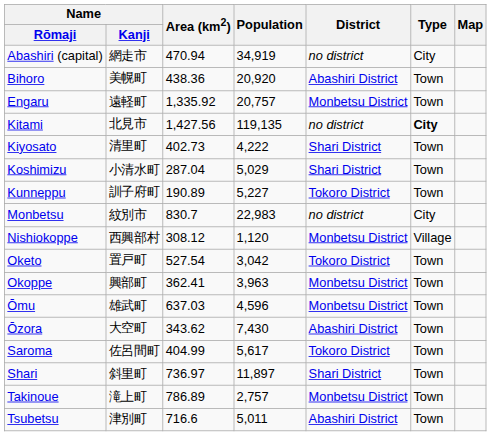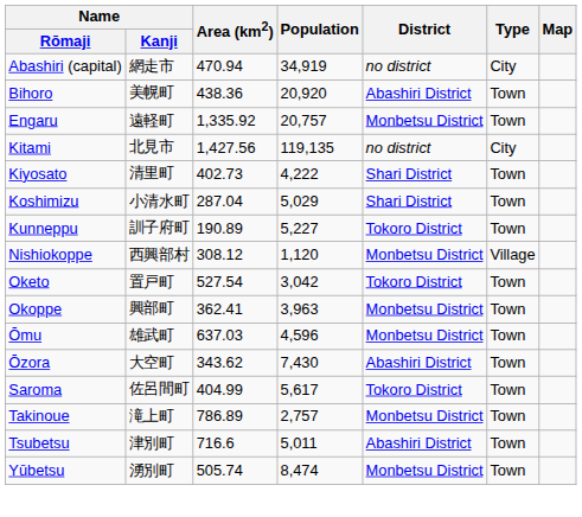 <table class="wikitable sortable">
 <tr>
 <th colspan="2">Name</th>
 <th rowspan="2">Area (km<sup>2</sup>)</th>
 <th rowspan="2">Population</th>
 <th rowspan="2">District</th>
 <th rowspan="2">Type</th>
 <th rowspan="2">Map</th>
 </tr>
 <tr>
 <th><a href='#'>Rōmaji</a></th>
 <th><a href='#'>Kanji</a></th>
 </tr>
 <tr>
 <td> <a href='#'>Abashiri</a> (capital)</td>
 <td>網走市</td>
 <td>470.94</td>
 <td>34,919</td>
 <td><em>no district</em></td>
 <td>City</td>
 <td></td>
 </tr>
 <tr>
 <td> <a href='#'>Bihoro</a></td>
 <td>美幌町</td>
 <td>438.36</td>
 <td>20,920</td>
 <td><a href='#'>Abashiri District</a></td>
 <td>Town</td>
 <td></td>
 </tr>
 <tr>
 <td> <a href='#'>Engaru</a></td>
 <td>遠軽町</td>
 <td>1,335.92</td>
 <td>20,757</td>
 <td><a href='#'>Monbetsu District</a></td>
 <td>Town</td>
 <td></td>
 </tr>
 <tr>
 <td> <a href='#'>Kitami</a></td>
 <td>北見市</td>
 <td>1,427.56</td>
 <td>119,135</td>
 <td><em>no district</em></td>
-<td><strong>City</strong></td>
+<td>City</td>
 <td></td>
 </tr>
 <tr>
 <td> <a href='#'>Kiyosato</a></td>
 <td>清里町</td>
 <td>402.73</td>
 <td>4,222</td>
 <td><a href='#'>Shari District</a></td>
 <td>Town</td>
 <td></td>
 </tr>
 <tr>
 <td> <a href='#'>Koshimizu</a></td>
 <td>小清水町</td>
 <td>287.04</td>
 <td>5,029</td>
 <td><a href='#'>Shari District</a></td>
 <td>Town</td>
 <td></td>
 </tr>
 <tr>
 <td> <a href='#'>Kunneppu</a></td>
 <td>訓子府町</td>
 <td>190.89</td>
 <td>5,227</td>
 <td><a href='#'>Tokoro District</a></td>
 <td>Town</td>
-<td></td>
-</tr>
-<tr>
-<td> <a href='#'>Monbetsu</a></td>
-<td>紋別市</td>
-<td>830.7</td>
-<td>22,983</td>
-<td><em>no district</em></td>
-<td>City</td>
 <td></td>
 </tr>
 <tr>
 <td> <a href='#'>Nishiokoppe</a></td>
 <td>西興部村</td>
 <td>308.12</td>
 <td>1,120</td>
 <td><a href='#'>Monbetsu District</a></td>
 <td>Village</td>
 <td></td>
 </tr>
 <tr>
 <td> <a href='#'>Oketo</a></td>
 <td>置戸町</td>
 <td>527.54</td>
 <td>3,042</td>
 <td><a href='#'>Tokoro District</a></td>
 <td>Town</td>
 <td></td>
 </tr>
 <tr>
 <td> <a href='#'>Okoppe</a></td>
 <td>興部町</td>
 <td>362.41</td>
 <td>3,963</td>
 <td><a href='#'>Monbetsu District</a></td>
 <td>Town</td>
 <td></td>
 </tr>
 <tr>
 <td> <a href='#'>Ōmu</a></td>
 <td>雄武町</td>
 <td>637.03</td>
 <td>4,596</td>
 <td><a href='#'>Monbetsu District</a></td>
 <td>Town</td>
 <td></td>
 </tr>
 <tr>
 <td> <a href='#'>Ōzora</a></td>
 <td>大空町</td>
 <td>343.62</td>
 <td>7,430</td>
 <td><a href='#'>Abashiri District</a></td>
 <td>Town</td>
 <td></td>
 </tr>
 <tr>
 <td> <a href='#'>Saroma</a></td>
 <td>佐呂間町</td>
 <td>404.99</td>
 <td>5,617</td>
 <td><a href='#'>Tokoro District</a></td>
 <td>Town</td>
 <td></td>
 </tr>
 <tr>
-<td> <a href='#'>Shari</a></td>
-<td>斜里町</td>
-<td>736.97</td>
-<td>11,897</td>
-<td><a href='#'>Shari District</a></td>
-<td>Town</td>
-<td></td>
-</tr>
-<tr>
 <td> <a href='#'>Takinoue</a></td>
 <td>滝上町</td>
 <td>786.89</td>
 <td>2,757</td>
 <td><a href='#'>Monbetsu District</a></td>
 <td>Town</td>
 <td></td>
 </tr>
 <tr>
 <td> <a href='#'>Tsubetsu</a></td>
 <td>津別町</td>
 <td>716.6</td>
 <td>5,011</td>
 <td><a href='#'>Abashiri District</a></td>
 <td>Town</td>
 <td></td>
 </tr>
+<tr>
+<td> <a href='#'>Yūbetsu</a></td>
+<td>湧別町</td>
+<td>505.74</td>
+<td>8,474</td>
+<td><a href='#'>Monbetsu District</a></td>
+<td>Town</td>
+<td></td>
+</tr>
 </table>
